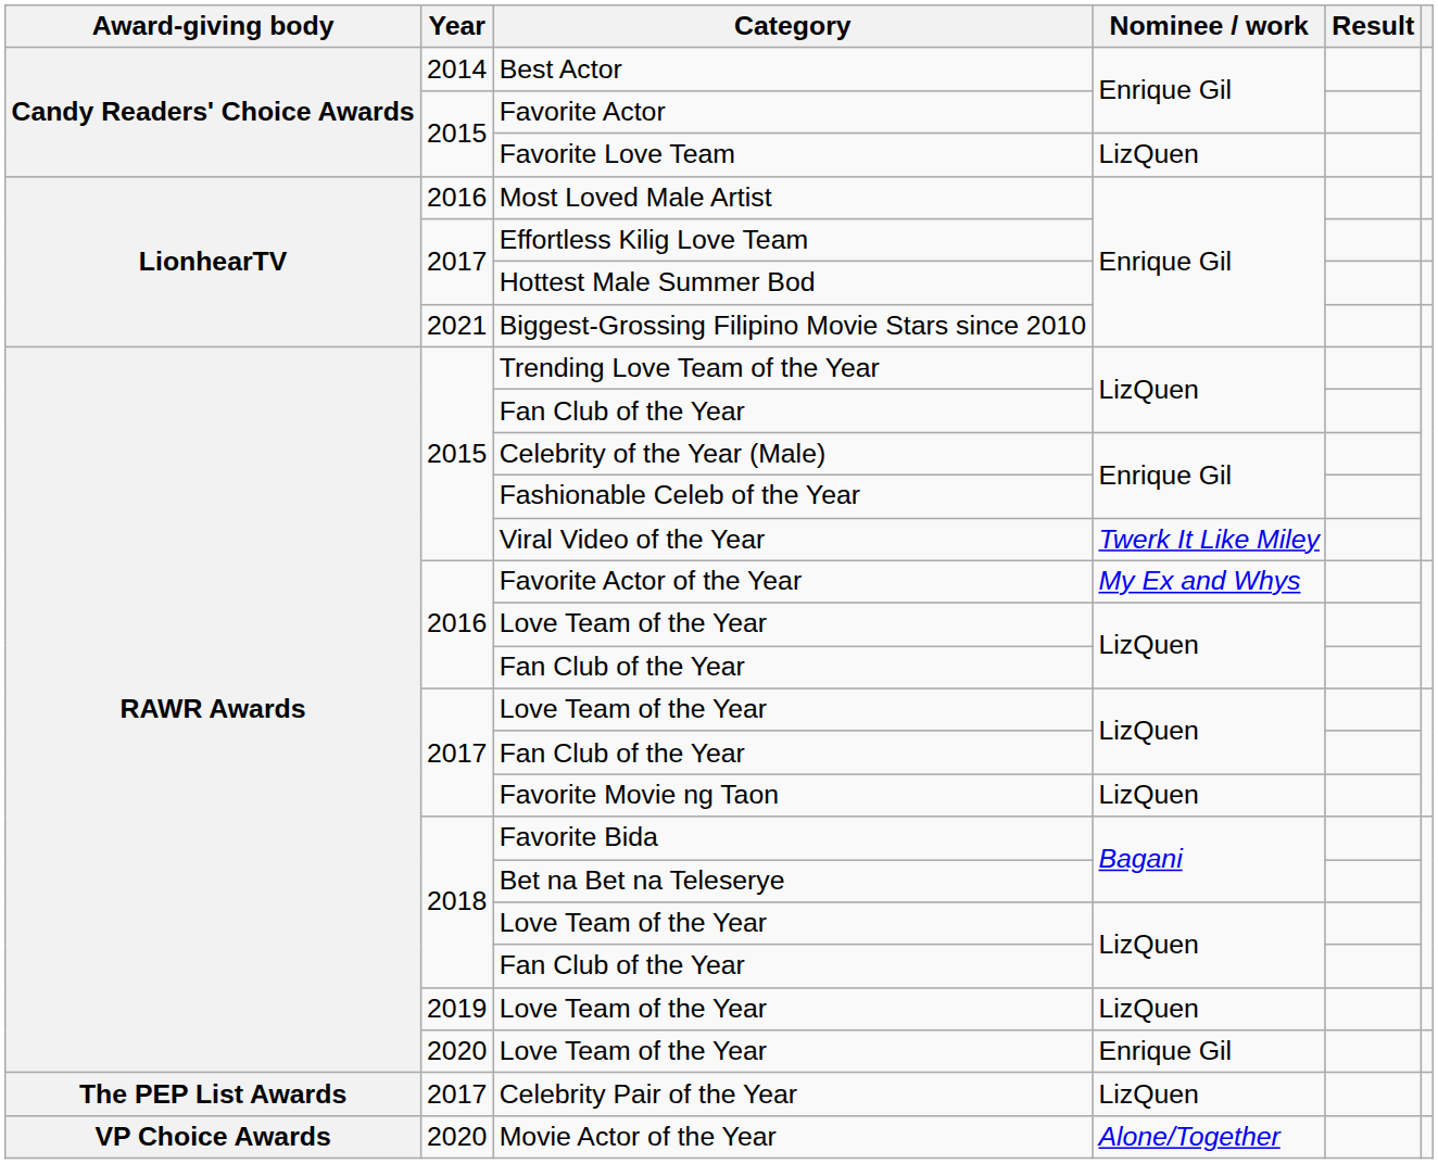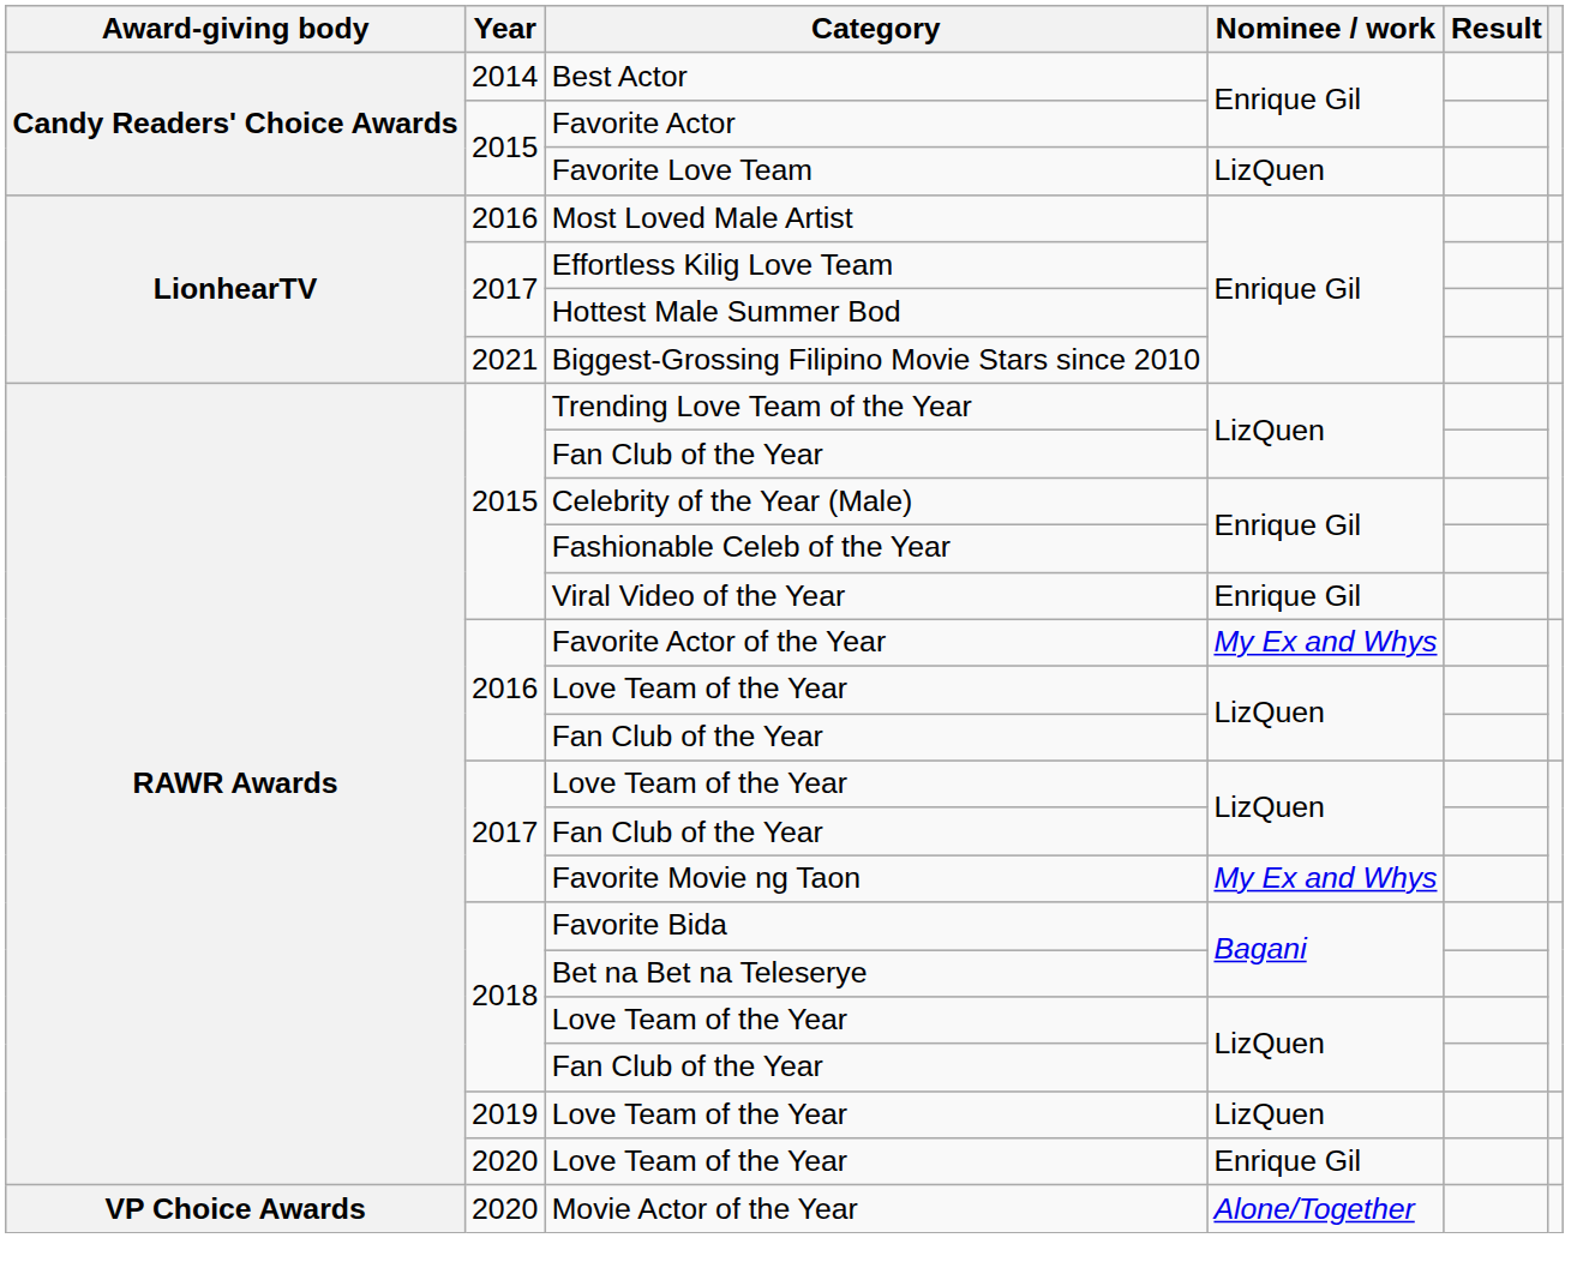 <table class="wikitable sortable plainrowheaders">
 <tr>
 <th scope="col">Award-giving body</th>
 <th scope="col">Year</th>
 <th scope="col">Category</th>
 <th scope="col">Nominee / work</th>
 <th scope="col">Result</th>
 <th scope="col" class="unsortable"></th>
 </tr>
 <tr>
 <th scope="row" rowspan=3>Candy Readers' Choice Awards</th>
 <td rowspan="1">2014</td>
 <td>Best Actor</td>
 <td rowspan="2">Enrique Gil</td>
 <td></td>
 <td rowspan="3"></td>
 </tr>
 <tr>
 <td rowspan="2">2015</td>
 <td>Favorite Actor</td>
 <td></td>
 </tr>
 <tr>
 <td>Favorite Love Team</td>
 <td rowspan="1">LizQuen</td>
 <td></td>
 </tr>
 <tr>
 <th scope="row" rowspan="4">LionhearTV</th>
 <td rowspan="1">2016</td>
 <td>Most Loved Male Artist</td>
 <td rowspan="4">Enrique Gil</td>
 <td></td>
 <td rowspan="1"></td>
 </tr>
 <tr>
 <td rowspan="2">2017</td>
 <td>Effortless Kilig Love Team</td>
 <td></td>
 <td rowspan="1"></td>
 </tr>
 <tr>
 <td>Hottest Male Summer Bod</td>
 <td></td>
 <td rowspan="1"></td>
 </tr>
 <tr>
 <td rowspan="1">2021</td>
 <td>Biggest-Grossing Filipino Movie Stars since 2010</td>
 <td></td>
 <td rowspan="1"></td>
 </tr>
 <tr>
 <th scope="row" rowspan="17">RAWR Awards</th>
 <td rowspan="5">2015</td>
 <td>Trending Love Team of the Year</td>
 <td rowspan="2">LizQuen</td>
 <td></td>
 <td rowspan="5"></td>
 </tr>
 <tr>
 <td>Fan Club of the Year</td>
 <td></td>
 </tr>
 <tr>
 <td>Celebrity of the Year (Male)</td>
 <td rowspan="2">Enrique Gil</td>
 <td></td>
 </tr>
 <tr>
 <td>Fashionable Celeb of the Year</td>
 <td></td>
 </tr>
 <tr>
 <td>Viral Video of the Year</td>
-<td rowspan="1"><em><a href='#'>Twerk It Like Miley</a></em></td>
+<td rowspan="1">Enrique Gil</td>
 <td></td>
 </tr>
 <tr>
 <td rowspan="3">2016</td>
 <td>Favorite Actor of the Year</td>
 <td rowspan="1"><em><a href='#'>My Ex and Whys</a></em></td>
 <td></td>
 <td rowspan="3"></td>
 </tr>
 <tr>
 <td>Love Team of the Year</td>
 <td rowspan="2">LizQuen</td>
 <td></td>
 </tr>
 <tr>
 <td>Fan Club of the Year</td>
 <td></td>
 </tr>
 <tr>
 <td rowspan="3">2017</td>
 <td>Love Team of the Year</td>
 <td rowspan="2">LizQuen</td>
 <td></td>
 <td rowspan="3"></td>
 </tr>
 <tr>
 <td>Fan Club of the Year</td>
 <td></td>
 </tr>
 <tr>
 <td>Favorite Movie ng Taon</td>
-<td rowspan="1">LizQuen</td>
+<td rowspan="1"><em><a href='#'>My Ex and Whys</a></em></td>
 <td></td>
 </tr>
 <tr>
 <td rowspan="4">2018</td>
 <td>Favorite Bida</td>
 <td rowspan="2"><em><a href='#'>Bagani</a></em></td>
 <td></td>
 <td rowspan="4"></td>
 </tr>
 <tr>
 <td>Bet na Bet na Teleserye</td>
 <td></td>
 </tr>
 <tr>
 <td>Love Team of the Year</td>
 <td rowspan="2">LizQuen</td>
 <td></td>
 </tr>
 <tr>
 <td>Fan Club of the Year</td>
 <td></td>
 </tr>
 <tr>
 <td rowspan="1">2019</td>
 <td>Love Team of the Year</td>
 <td rowspan="1">LizQuen</td>
 <td></td>
 <td rowspan="1"></td>
 </tr>
 <tr>
 <td rowspan="1">2020</td>
 <td>Love Team of the Year</td>
 <td rowspan="1">Enrique Gil</td>
 <td></td>
 <td rowspan="1"></td>
 </tr>
 <tr>
-<th scope="row" rowspan="1">The PEP List Awards</th>
-<td rowspan="1">2017</td>
-<td>Celebrity Pair of the Year</td>
-<td rowspan="1">LizQuen</td>
-<td></td>
-<td rowspan="1"></td>
-</tr>
-<tr>
 <th scope="row" rowspan="1">VP Choice Awards</th>
 <td rowspan="1">2020</td>
 <td>Movie Actor of the Year</td>
 <td rowspan="1"><em><a href='#'>Alone/Together</a></em></td>
 <td></td>
 <td rowspan="1"></td>
 </tr>
 </table>
